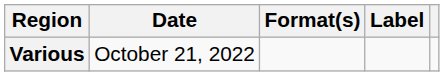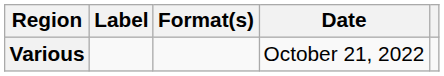 <table class="wikitable plainrowheaders">
 <tr>
 <th scope="col">Region</th>
+<th scope="col">Label</th>
+<th scope="col">Format(s)</th>
 <th scope="col">Date</th>
-<th scope="col">Format(s)</th>
-<th scope="col">Label</th>
 <th scope="col"></th>
 </tr>
 <tr>
 <th scope="row">Various</th>
-<td>October 21, 2022</td>
 <td></td>
 <td></td>
+<td>October 21, 2022</td>
 <td style="text-align:center"></td>
 </tr>
 </table>
